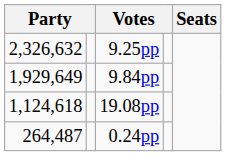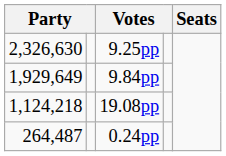 <table class=wikitable style="text-align:right;">
 <tr>
 <th colspan=2>Party</th>
 <th colspan=3>Votes</th>
 <th>Seats</th>
 </tr>
 <tr>
-<td>2,326,632</td>
+<td>2,326,630</td>
 <td></td>
 <td> 9.25<a href='#'>pp</a></td>
 <td style="text-align:center;"></td>
 </tr>
 <tr>
 <td>1,929,649</td>
 <td></td>
 <td> 9.84<a href='#'>pp</a></td>
 <td style="text-align:center;"></td>
 </tr>
 <tr>
-<td>1,124,618</td>
+<td>1,124,218</td>
 <td></td>
 <td> 19.08<a href='#'>pp</a></td>
 <td style="text-align:center;"></td>
 </tr>
 <tr>
 <td>264,487</td>
 <td></td>
 <td> 0.24<a href='#'>pp</a></td>
 <td style="text-align:center;"></td>
 </tr>
 </table>
